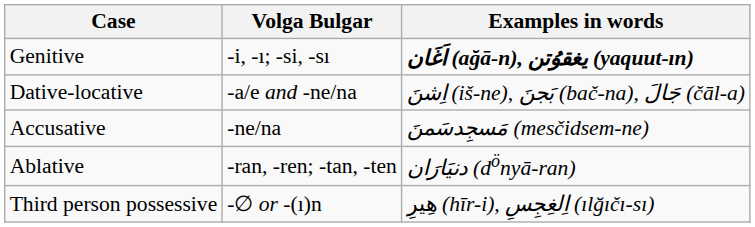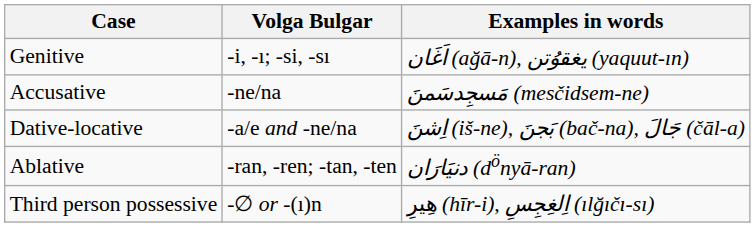 <table class="wikitable">
 <tr>
 <th>Case</th>
 <th>Volga Bulgar</th>
 <th>Examples in words</th>
 </tr>
 <tr>
 <td>Genitive</td>
 <td>-i, -ı; -si, -sı</td>
-<td><strong><em>اَغَان (ağā-n), يغقوُتن (yaquut-ın)</em></strong></td>
+<td><em>اَغَان (ağā-n), يغقوُتن (yaquut-ın)</em></td>
+</tr>
+<tr>
+<td>Accusative</td>
+<td>-ne/na</td>
+<td><em>مَسجِدسَمنَ (mesčidsem-ne)</em></td>
 </tr>
 <tr>
 <td>Dative-locative</td>
 <td>-a/e <em>and</em> -ne/na</td>
 <td><em>اِشنَ (iš-ne), بَجنَ (bač-na), جَالَ (čāl-a)</em></td>
-</tr>
-<tr>
-<td>Accusative</td>
-<td>-ne/na</td>
-<td><em>مَسجِدسَمنَ (mesčidsem-ne)</em></td>
 </tr>
 <tr>
 <td>Ablative</td>
 <td>-ran, -ren; -tan, -ten</td>
 <td><em>دنيَارَان (d<sup>ö</sup>nyā-ran)</em></td>
 </tr>
 <tr>
 <td>Third person possessive</td>
 <td>-∅ <em>or</em> -(ı)n</td>
 <td>هِيرِ <em>(hīr-i), اِلغِجِسِ (ılğıčı-sı)</em></td>
 </tr>
 </table>
